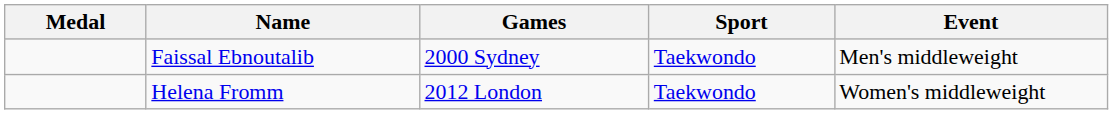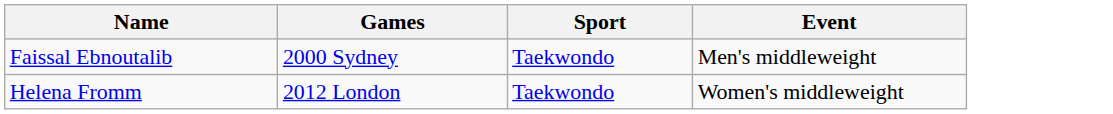 <table class="wikitable sortable">
 <tr>
-<th style="width:6em">Medal</th>
 <th style="width:12em">Name</th>
 <th style="width:10em">Games</th>
 <th style="width:8em">Sport</th>
 <th style="width:12em">Event</th>
 </tr>
 <tr>
-<td></td>
 <td><a href='#'>Faissal Ebnoutalib</a></td>
 <td> <a href='#'>2000 Sydney</a></td>
 <td> <a href='#'>Taekwondo</a></td>
 <td>Men's middleweight</td>
 </tr>
 <tr>
-<td></td>
 <td><a href='#'>Helena Fromm</a></td>
 <td>  <a href='#'>2012 London</a></td>
 <td> <a href='#'>Taekwondo</a></td>
 <td>Women's middleweight</td>
 </tr>
 </table>
